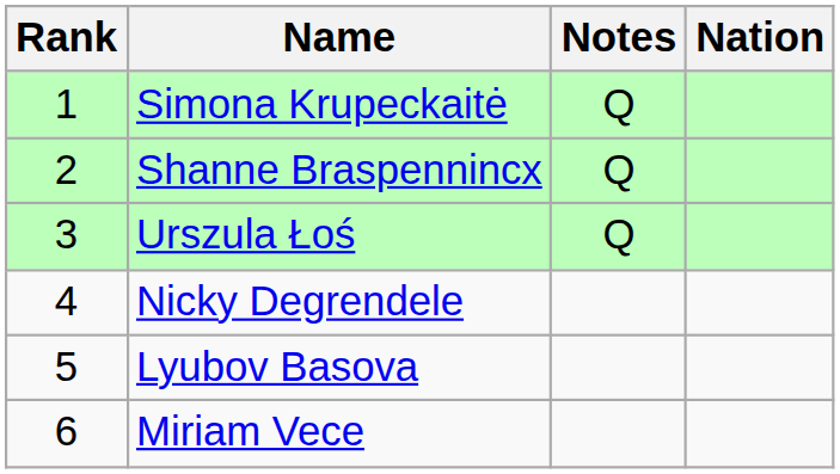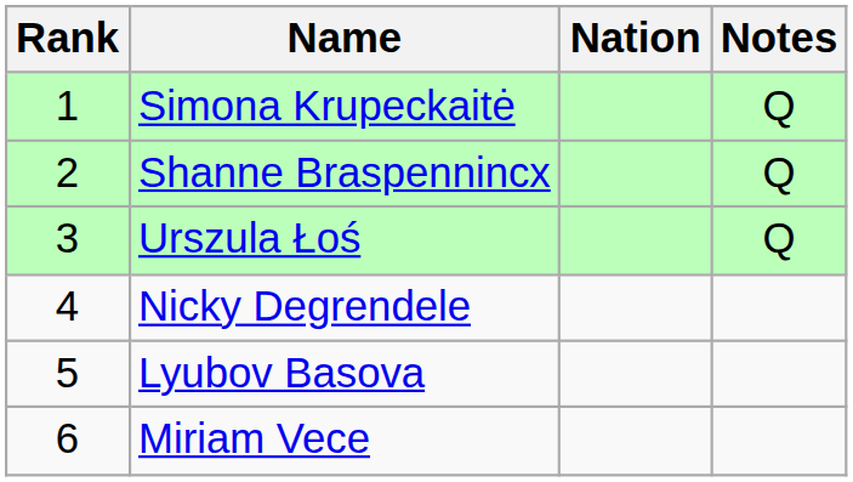 <table class="wikitable sortable" style="text-align:center">
 <tr>
 <th>Rank</th>
 <th>Name</th>
+<th>Nation</th>
 <th>Notes</th>
-<th>Nation</th>
 </tr>
 <tr bgcolor=bbffbb>
 <td>1</td>
 <td align=left><a href='#'>Simona Krupeckaitė</a></td>
+<td align=left></td>
 <td>Q</td>
-<td align=left></td>
 </tr>
 <tr bgcolor=bbffbb>
 <td>2</td>
 <td align=left><a href='#'>Shanne Braspennincx</a></td>
+<td align=left></td>
 <td>Q</td>
-<td align=left></td>
 </tr>
 <tr bgcolor=bbffbb>
 <td>3</td>
 <td align=left><a href='#'>Urszula Łoś</a></td>
+<td align=left></td>
 <td>Q</td>
-<td align=left></td>
 </tr>
 <tr>
 <td>4</td>
 <td align=left><a href='#'>Nicky Degrendele</a></td>
+<td align=left></td>
 <td></td>
-<td align=left></td>
 </tr>
 <tr>
 <td>5</td>
 <td align=left><a href='#'>Lyubov Basova</a></td>
+<td align=left></td>
 <td></td>
-<td align=left></td>
 </tr>
 <tr>
 <td>6</td>
 <td align=left><a href='#'>Miriam Vece</a></td>
+<td align=left></td>
 <td></td>
-<td align=left></td>
 </tr>
 </table>
